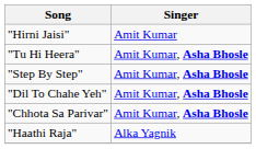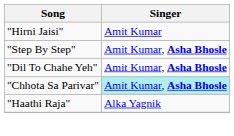 <table class="wikitable">
 <tr>
 <th>Song</th>
 <th>Singer</th>
 </tr>
 <tr>
 <td>"Hirni Jaisi"</td>
 <td><a href='#'>Amit Kumar</a></td>
-</tr>
-<tr>
-<td>"Tu Hi Heera"</td>
-<td><a href='#'>Amit Kumar</a>, <strong><a href='#'>Asha Bhosle</a></strong></td>
 </tr>
 <tr>
 <td>"Step By Step"</td>
 <td><a href='#'>Amit Kumar</a>, <strong><a href='#'>Asha Bhosle</a></strong></td>
 </tr>
 <tr>
 <td>"Dil To Chahe Yeh"</td>
 <td><a href='#'>Amit Kumar</a>, <strong><a href='#'>Asha Bhosle</a></strong></td>
 </tr>
 <tr>
 <td>"Chhota Sa Parivar"</td>
-<td><a href='#'>Amit Kumar</a>, <strong><a href='#'>Asha Bhosle</a></strong></td>
+<td style="background: paleturquoise;"><a href='#'>Amit Kumar</a>, <strong><a href='#'>Asha Bhosle</a></strong></td>
 </tr>
 <tr>
 <td>"Haathi Raja"</td>
 <td><a href='#'>Alka Yagnik</a></td>
 </tr>
 <tr>
 </tr>
 </table>
